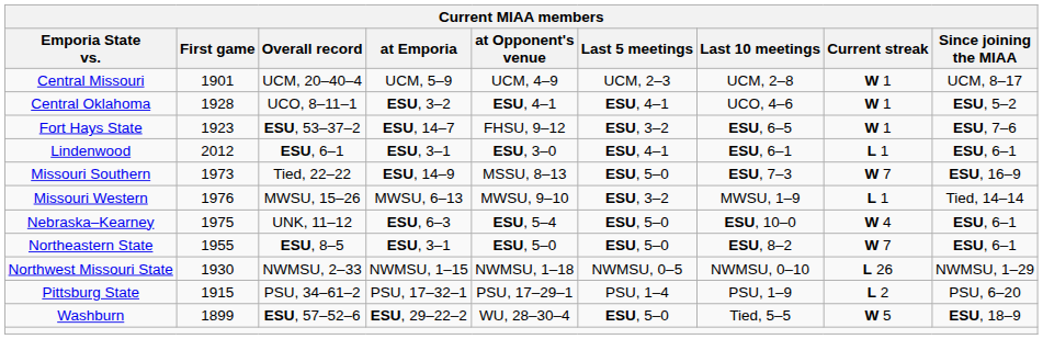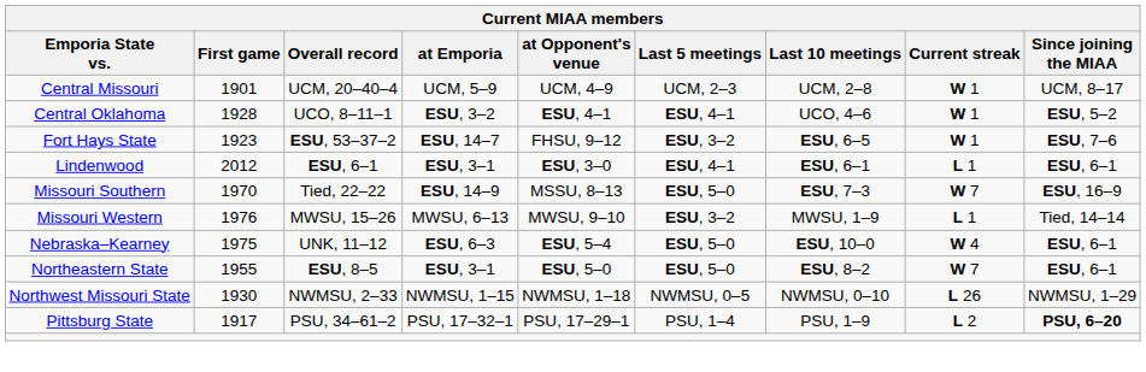 <table class="wikitable" style="text-align:center; font-size:95%">
 <tr>
 <th colspan=9>Current MIAA members</th>
 </tr>
 <tr>
 <th>Emporia State<br>vs.</th>
 <th>First game</th>
 <th>Overall record</th>
 <th>at Emporia</th>
 <th>at Opponent's<br>venue</th>
 <th>Last 5 meetings</th>
 <th>Last 10 meetings</th>
 <th>Current streak</th>
 <th>Since joining<br>the MIAA</th>
 </tr>
 <tr>
 <td><a href='#'>Central Missouri</a></td>
 <td>1901</td>
 <td>UCM, 20–40–4</td>
 <td>UCM, 5–9</td>
 <td>UCM, 4–9</td>
 <td>UCM, 2–3</td>
 <td>UCM, 2–8</td>
 <td><strong>W</strong> 1</td>
 <td>UCM, 8–17</td>
 </tr>
 <tr>
 <td><a href='#'>Central Oklahoma</a></td>
 <td>1928</td>
 <td>UCO, 8–11–1</td>
 <td><strong>ESU</strong>, 3–2</td>
 <td><strong>ESU</strong>, 4–1</td>
 <td><strong>ESU</strong>, 4–1</td>
 <td>UCO, 4–6</td>
 <td><strong>W</strong> 1</td>
 <td><strong>ESU</strong>, 5–2</td>
 </tr>
 <tr>
 <td><a href='#'>Fort Hays State</a></td>
 <td>1923</td>
 <td><strong>ESU</strong>, 53–37–2</td>
 <td><strong>ESU</strong>, 14–7</td>
 <td>FHSU, 9–12</td>
 <td><strong>ESU</strong>, 3–2</td>
 <td><strong>ESU</strong>, 6–5</td>
 <td><strong>W</strong> 1</td>
 <td><strong>ESU</strong>, 7–6</td>
 </tr>
 <tr>
 <td><a href='#'>Lindenwood</a></td>
 <td>2012</td>
 <td><strong>ESU</strong>, 6–1</td>
 <td><strong>ESU</strong>, 3–1</td>
 <td><strong>ESU</strong>, 3–0</td>
 <td><strong>ESU</strong>, 4–1</td>
 <td><strong>ESU</strong>, 6–1</td>
 <td><strong>L</strong> 1</td>
 <td><strong>ESU</strong>, 6–1</td>
 </tr>
 <tr>
 <td><a href='#'>Missouri Southern</a></td>
-<td>1973</td>
+<td>1970</td>
 <td>Tied, 22–22</td>
 <td><strong>ESU</strong>, 14–9</td>
 <td>MSSU, 8–13</td>
 <td><strong>ESU</strong>, 5–0</td>
 <td><strong>ESU</strong>, 7–3</td>
 <td><strong>W</strong> 7</td>
 <td><strong>ESU</strong>, 16–9</td>
 </tr>
 <tr>
 <td><a href='#'>Missouri Western</a></td>
 <td>1976</td>
 <td>MWSU, 15–26</td>
 <td>MWSU, 6–13</td>
 <td>MWSU, 9–10</td>
 <td><strong>ESU</strong>, 3–2</td>
 <td>MWSU, 1–9</td>
 <td><strong>L</strong> 1</td>
 <td>Tied, 14–14</td>
 </tr>
 <tr>
 <td><a href='#'>Nebraska–Kearney</a></td>
 <td>1975</td>
 <td>UNK, 11–12</td>
 <td><strong>ESU</strong>, 6–3</td>
 <td><strong>ESU</strong>, 5–4</td>
 <td><strong>ESU</strong>, 5–0</td>
 <td><strong>ESU</strong>, 10–0</td>
 <td><strong>W</strong> 4</td>
 <td><strong>ESU</strong>, 6–1</td>
 </tr>
 <tr>
 <td><a href='#'>Northeastern State</a></td>
 <td>1955</td>
 <td><strong>ESU</strong>, 8–5</td>
 <td><strong>ESU</strong>, 3–1</td>
 <td><strong>ESU</strong>, 5–0</td>
 <td><strong>ESU</strong>, 5–0</td>
 <td><strong>ESU</strong>, 8–2</td>
 <td><strong>W</strong> 7</td>
 <td><strong>ESU</strong>, 6–1</td>
 </tr>
 <tr>
 <td><a href='#'>Northwest Missouri State</a></td>
 <td>1930</td>
 <td>NWMSU, 2–33</td>
 <td>NWMSU, 1–15</td>
 <td>NWMSU, 1–18</td>
 <td>NWMSU, 0–5</td>
 <td>NWMSU, 0–10</td>
 <td><strong>L</strong> 26</td>
 <td>NWMSU, 1–29</td>
 </tr>
 <tr>
 <td><a href='#'>Pittsburg State</a></td>
-<td>1915</td>
+<td>1917</td>
 <td>PSU, 34–61–2</td>
 <td>PSU, 17–32–1</td>
 <td>PSU, 17–29–1</td>
 <td>PSU, 1–4</td>
 <td>PSU, 1–9</td>
 <td><strong>L</strong> 2</td>
-<td>PSU, 6–20</td>
-</tr>
-<tr>
-<td><a href='#'>Washburn</a></td>
-<td>1899</td>
-<td><strong>ESU</strong>, 57–52–6</td>
-<td><strong>ESU</strong>, 29–22–2</td>
-<td>WU, 28–30–4</td>
-<td><strong>ESU</strong>, 5–0</td>
-<td>Tied, 5–5</td>
-<td><strong>W</strong> 5</td>
-<td><strong>ESU</strong>, 18–9</td>
+<td><strong>PSU, 6–20</strong></td>
 </tr>
 <tr>
 <td colspan="9"></td>
 </tr>
 </table>
